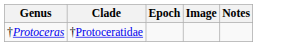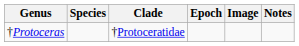 <table class="wikitable sortable">
 <tr>
 <th>Genus</th>
+<th>Species</th>
 <th>Clade</th>
 <th>Epoch</th>
 <th>Image</th>
 <th>Notes</th>
 </tr>
 <tr>
 <td>†<em><a href='#'>Protoceras</a></em></td>
+<td></td>
 <td>†<a href='#'>Protoceratidae</a></td>
 <td></td>
 <td></td>
 <td></td>
 </tr>
 </table>
